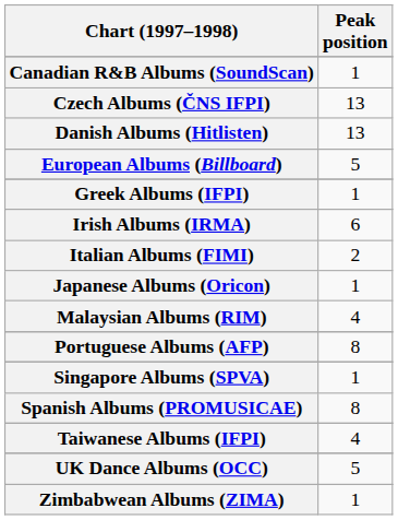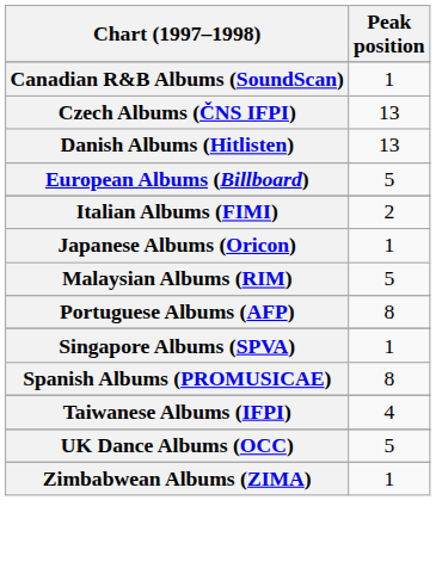 <table class="wikitable sortable plainrowheaders" style="text-align:center">
 <tr>
 <th scope="col">Chart (1997–1998)</th>
 <th scope="col">Peak<br>position</th>
 </tr>
 <tr>
 </tr>
 <tr>
 </tr>
 <tr>
 </tr>
 <tr>
 </tr>
 <tr>
 </tr>
 <tr>
 <th scope="row">Canadian R&B Albums (<a href='#'>SoundScan</a>)</th>
 <td>1</td>
 </tr>
 <tr>
 <th scope="row">Czech Albums (<a href='#'>ČNS IFPI</a>)</th>
 <td>13</td>
 </tr>
 <tr>
 <th scope="row">Danish Albums (<a href='#'>Hitlisten</a>)</th>
 <td>13</td>
 </tr>
 <tr>
 </tr>
 <tr>
 <th scope="row"><a href='#'>European Albums</a> (<em><a href='#'>Billboard</a></em>)</th>
 <td>5</td>
 </tr>
 <tr>
 </tr>
 <tr>
 </tr>
 <tr>
 </tr>
 <tr>
-<th scope="row">Greek Albums (<a href='#'>IFPI</a>)</th>
-<td>1</td>
-</tr>
-<tr>
-</tr>
-<tr>
-<th scope="row">Irish Albums (<a href='#'>IRMA</a>)</th>
-<td>6</td>
 </tr>
 <tr>
 <th scope="row">Italian Albums (<a href='#'>FIMI</a>)</th>
 <td>2</td>
 </tr>
 <tr>
 <th scope="row">Japanese Albums (<a href='#'>Oricon</a>)</th>
 <td>1</td>
 </tr>
 <tr>
 <th scope="row">Malaysian Albums (<a href='#'>RIM</a>)</th>
-<td>4</td>
+<td>5</td>
 </tr>
 <tr>
 </tr>
 <tr>
 </tr>
 <tr>
 <th scope="row">Portuguese Albums (<a href='#'>AFP</a>)</th>
 <td>8</td>
 </tr>
 <tr>
 </tr>
 <tr>
 <th scope="row">Singapore Albums (<a href='#'>SPVA</a>)</th>
 <td>1</td>
 </tr>
 <tr>
 <th scope="row">Spanish Albums (<a href='#'>PROMUSICAE</a>)</th>
 <td>8</td>
 </tr>
 <tr>
 </tr>
 <tr>
 </tr>
 <tr>
 <th scope="row">Taiwanese Albums (<a href='#'>IFPI</a>)</th>
 <td>4</td>
 </tr>
 <tr>
 </tr>
 <tr>
 <th scope="row">UK Dance Albums (<a href='#'>OCC</a>)</th>
 <td>5</td>
 </tr>
 <tr>
 </tr>
 <tr>
 </tr>
 <tr>
 </tr>
 <tr>
 <th scope="row">Zimbabwean Albums (<a href='#'>ZIMA</a>)</th>
 <td>1</td>
 </tr>
 </table>
